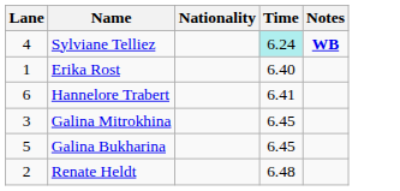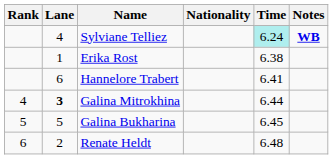 <table class="wikitable sortable" style="text-align:center">
 <tr>
+<th>Rank</th>
 <th>Lane</th>
 <th>Name</th>
 <th>Nationality</th>
 <th>Time</th>
 <th>Notes</th>
 </tr>
 <tr>
+<td></td>
 <td>4</td>
 <td align="left"><a href='#'>Sylviane Telliez</a></td>
 <td align=left></td>
 <td style="background: paleturquoise;">6.24</td>
 <td><strong><a href='#'>WB</a></strong></td>
 </tr>
 <tr>
+<td></td>
 <td>1</td>
 <td align="left"><a href='#'>Erika Rost</a></td>
 <td align=left></td>
-<td>6.40</td>
+<td>6.38</td>
 <td></td>
 </tr>
 <tr>
+<td></td>
 <td>6</td>
 <td align="left"><a href='#'>Hannelore Trabert</a></td>
 <td align=left></td>
 <td>6.41</td>
 <td></td>
 </tr>
 <tr>
-<td>3</td>
+<td>4</td>
+<td><strong>3</strong></td>
 <td align="left"><a href='#'>Galina Mitrokhina</a></td>
 <td align=left></td>
-<td>6.45</td>
+<td>6.44</td>
 <td></td>
 </tr>
 <tr>
+<td>5</td>
 <td>5</td>
 <td align="left"><a href='#'>Galina Bukharina</a></td>
 <td align=left></td>
 <td>6.45</td>
 <td></td>
 </tr>
 <tr>
+<td>6</td>
 <td>2</td>
 <td align="left"><a href='#'>Renate Heldt</a></td>
 <td align=left></td>
 <td>6.48</td>
 <td></td>
 </tr>
 </table>
